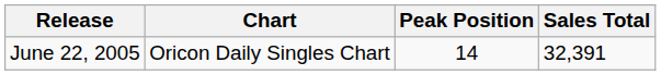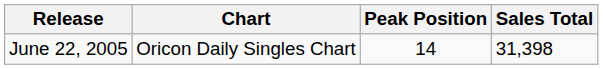 <table class="wikitable">
 <tr>
 <th>Release</th>
 <th>Chart</th>
 <th>Peak Position</th>
 <th>Sales Total</th>
 </tr>
 <tr>
 <td>June 22, 2005</td>
 <td>Oricon Daily Singles Chart</td>
 <td align="center">14</td>
-<td>32,391</td>
+<td>31,398</td>
 </tr>
 </table>
